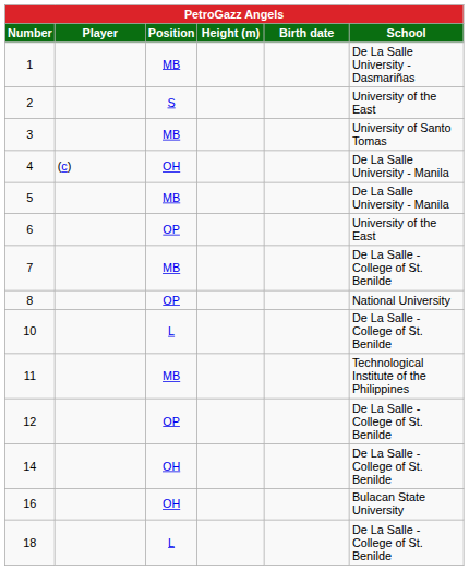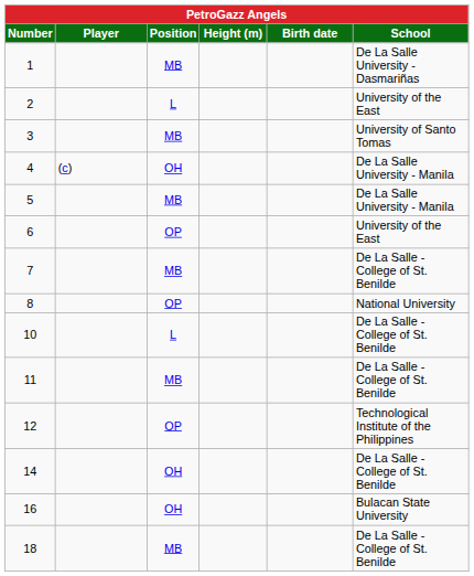 <table class="wikitable sortable" style="text-align:center; width:90%; font-size:90%;">
 <tr>
 <th colspan="8" style= "background:#DC2329; color:white; text-align: center"><strong>PetroGazz Angels</strong></th>
 </tr>
 <tr>
 <th style="width:3em; background:#0A6E11; color:white;">Number</th>
 <th style="width:15em; background:#0A6E11; color:white;">Player</th>
 <th style="width:3em; background:#0A6E11; color:white;">Position</th>
 <th style="width:9em; background:#0A6E11; color:white">Height (m)</th>
 <th style="width:15em; background:#0A6E11; color:white;">Birth date</th>
 <th style="width:15em; background:#0A6E11; color:white;">School</th>
 </tr>
 <tr>
 <td align=center>1</td>
 <td align=left> </td>
 <td><a href='#'>MB</a></td>
 <td align=center></td>
 <td align=right></td>
 <td align=left>De La Salle University - Dasmariñas</td>
 </tr>
 <tr>
 <td align=center>2</td>
 <td align=left> </td>
-<td><a href='#'>S</a></td>
+<td><a href='#'>L</a></td>
 <td align=center></td>
 <td align=right></td>
 <td align=left>University of the East</td>
 </tr>
 <tr>
 <td align=center>3</td>
 <td align=left> </td>
 <td><a href='#'>MB</a></td>
 <td align=center></td>
 <td align=right></td>
 <td align=left>University of Santo Tomas</td>
 </tr>
 <tr>
 <td align=center>4</td>
 <td align=left>  (<a href='#'>c</a>)</td>
 <td><a href='#'>OH</a></td>
 <td align=center></td>
 <td align=right></td>
 <td align=left>De La Salle University - Manila</td>
 </tr>
 <tr>
 <td align=center>5</td>
 <td align=left> </td>
 <td><a href='#'>MB</a></td>
 <td align=center></td>
 <td align=right></td>
 <td align=left>De La Salle University - Manila</td>
 </tr>
 <tr>
 <td align=center>6</td>
 <td align=left> </td>
 <td><a href='#'>OP</a></td>
 <td align=center></td>
 <td align=right></td>
 <td align=left>University of the East</td>
 </tr>
 <tr>
 <td align=center>7</td>
 <td align=left> </td>
 <td><a href='#'>MB</a></td>
 <td align=center></td>
 <td align=right></td>
 <td align=left>De La Salle - College of St. Benilde</td>
 </tr>
 <tr>
 <td align=center>8</td>
 <td align=left> </td>
 <td><a href='#'>OP</a></td>
 <td align=center></td>
 <td align=right></td>
 <td align=left>National University</td>
 </tr>
 <tr>
 <td align=center>10</td>
 <td align=left> </td>
 <td><a href='#'>L</a></td>
 <td align=center></td>
 <td align=right></td>
 <td align=left>De La Salle - College of St. Benilde</td>
 </tr>
 <tr>
 <td align=center>11</td>
 <td align=left> </td>
 <td><a href='#'>MB</a></td>
 <td align=center></td>
 <td align=right></td>
-<td align=left>Technological Institute of the Philippines</td>
+<td align=left>De La Salle - College of St. Benilde</td>
 </tr>
 <tr>
 <td align=center>12</td>
 <td align=left> </td>
 <td><a href='#'>OP</a></td>
 <td align=center></td>
 <td align=right></td>
-<td align=left>De La Salle - College of St. Benilde</td>
+<td align=left>Technological Institute of the Philippines</td>
 </tr>
 <tr>
 <td align=center>14</td>
 <td align=left> </td>
 <td><a href='#'>OH</a></td>
 <td align=center></td>
 <td align=right></td>
 <td align=left>De La Salle - College of St. Benilde</td>
 </tr>
 <tr>
 <td align=center>16</td>
 <td align=left> </td>
 <td><a href='#'>OH</a></td>
 <td align=center></td>
 <td align=right></td>
 <td align=left>Bulacan State University</td>
 </tr>
 <tr>
 <td align=center>18</td>
 <td align=left> </td>
-<td><a href='#'>L</a></td>
+<td><a href='#'>MB</a></td>
 <td align=center></td>
 <td align=right></td>
 <td align=left>De La Salle - College of St. Benilde</td>
 </tr>
 </table>
